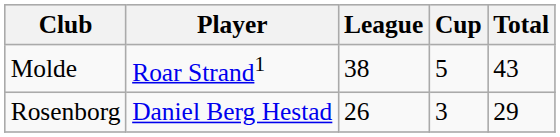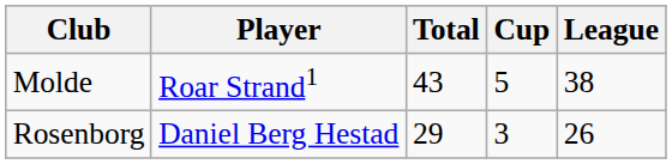 <table class="wikitable">
 <tr>
 <th>Club</th>
 <th>Player</th>
+<th>Total</th>
+<th>Cup</th>
 <th>League</th>
-<th>Cup</th>
-<th>Total</th>
 </tr>
 <tr>
 <td>Molde</td>
 <td><a href='#'>Roar Strand</a><sup>1</sup></td>
+<td>43</td>
+<td>5</td>
 <td>38</td>
-<td>5</td>
-<td>43</td>
 </tr>
 <tr>
 <td>Rosenborg</td>
 <td><a href='#'>Daniel Berg Hestad</a></td>
+<td>29</td>
+<td>3</td>
 <td>26</td>
-<td>3</td>
-<td>29</td>
 </tr>
 </table>
